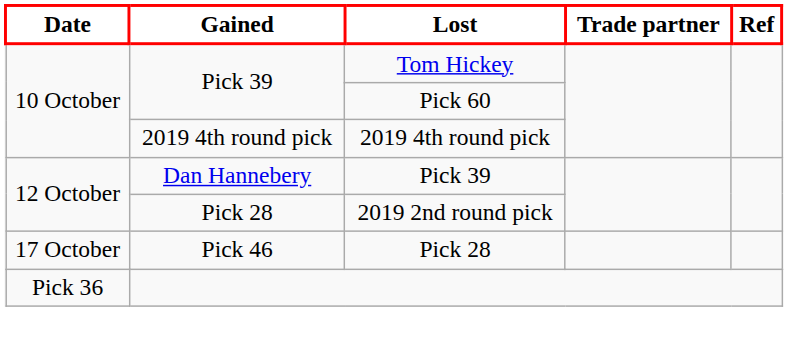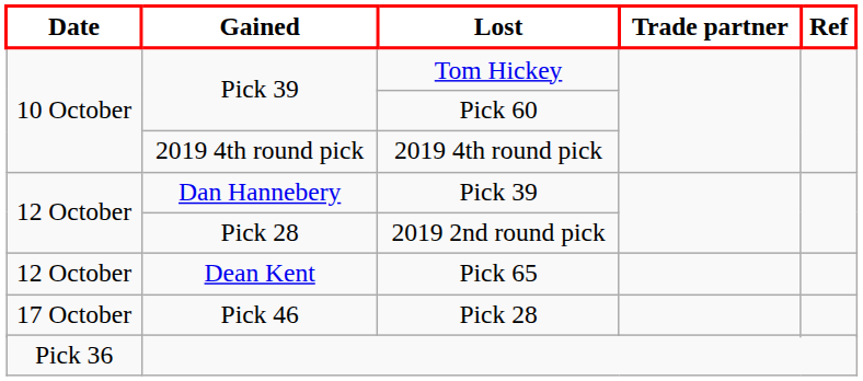 <table class="wikitable" style="text-align:center; font-size:100%; width:60%;">
 <tr style="color:black;">
 <th style="background:white; border: solid red 2px;">Date</th>
 <th style="background:white; border: solid red 2px;">Gained</th>
 <th style="background:white; border: solid red 2px;">Lost</th>
 <th style="background:white; border: solid red 2px;">Trade partner</th>
 <th style="background:white; border: solid red 2px;">Ref</th>
 </tr>
 <tr>
 <td rowspan=3>10 October</td>
 <td rowspan=2>Pick 39</td>
 <td><a href='#'>Tom Hickey</a></td>
 <td rowspan=3></td>
 <td rowspan=3></td>
 </tr>
 <tr>
 <td>Pick 60</td>
 </tr>
 <tr>
 <td>2019 4th round pick</td>
 <td>2019 4th round pick</td>
 </tr>
 <tr>
 <td rowspan=2>12 October</td>
 <td><a href='#'>Dan Hannebery</a></td>
 <td>Pick 39</td>
 <td rowspan=2></td>
 <td rowspan=2></td>
 </tr>
 <tr>
 <td>Pick 28</td>
 <td>2019 2nd round pick</td>
 </tr>
 <tr>
+<td>12 October</td>
+<td><a href='#'>Dean Kent</a></td>
+<td>Pick 65</td>
+<td></td>
+<td></td>
+</tr>
+<tr>
 <td rowspan=2>17 October</td>
 <td>Pick 46</td>
 <td>Pick 28</td>
 <td rowspan=2></td>
 <td rowspan=2></td>
 </tr>
 <tr>
 </tr>
 <tr>
 <td rowspan=2>Pick 36</td>
 </tr>
 <tr>
 </tr>
 </table>
